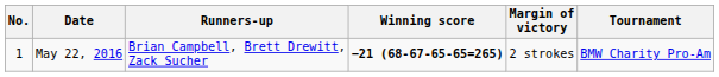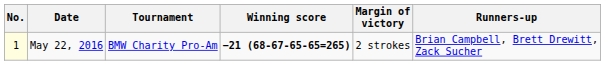 <table class="wikitable" style="font-size:95%;">
 <tr>
 <th>No.</th>
 <th>Date</th>
-<th>Runners-up</th>
+<th>Tournament</th>
 <th>Winning score</th>
 <th>Margin of<br>victory</th>
-<th>Tournament</th>
+<th>Runners-up</th>
 </tr>
 <tr>
-<td align=center>1</td>
+<td align=center style="background: lightyellow;">1</td>
 <td align=right>May 22, <a href='#'>2016</a></td>
-<td> <a href='#'>Brian Campbell</a>,  <a href='#'>Brett Drewitt</a>,<br> <a href='#'>Zack Sucher</a></td>
+<td><a href='#'>BMW Charity Pro-Am</a></td>
 <td><strong>−21 (68-67-65-65=265)</strong></td>
 <td>2 strokes</td>
-<td><a href='#'>BMW Charity Pro-Am</a></td>
+<td> <a href='#'>Brian Campbell</a>,  <a href='#'>Brett Drewitt</a>,<br> <a href='#'>Zack Sucher</a></td>
 </tr>
 </table>
